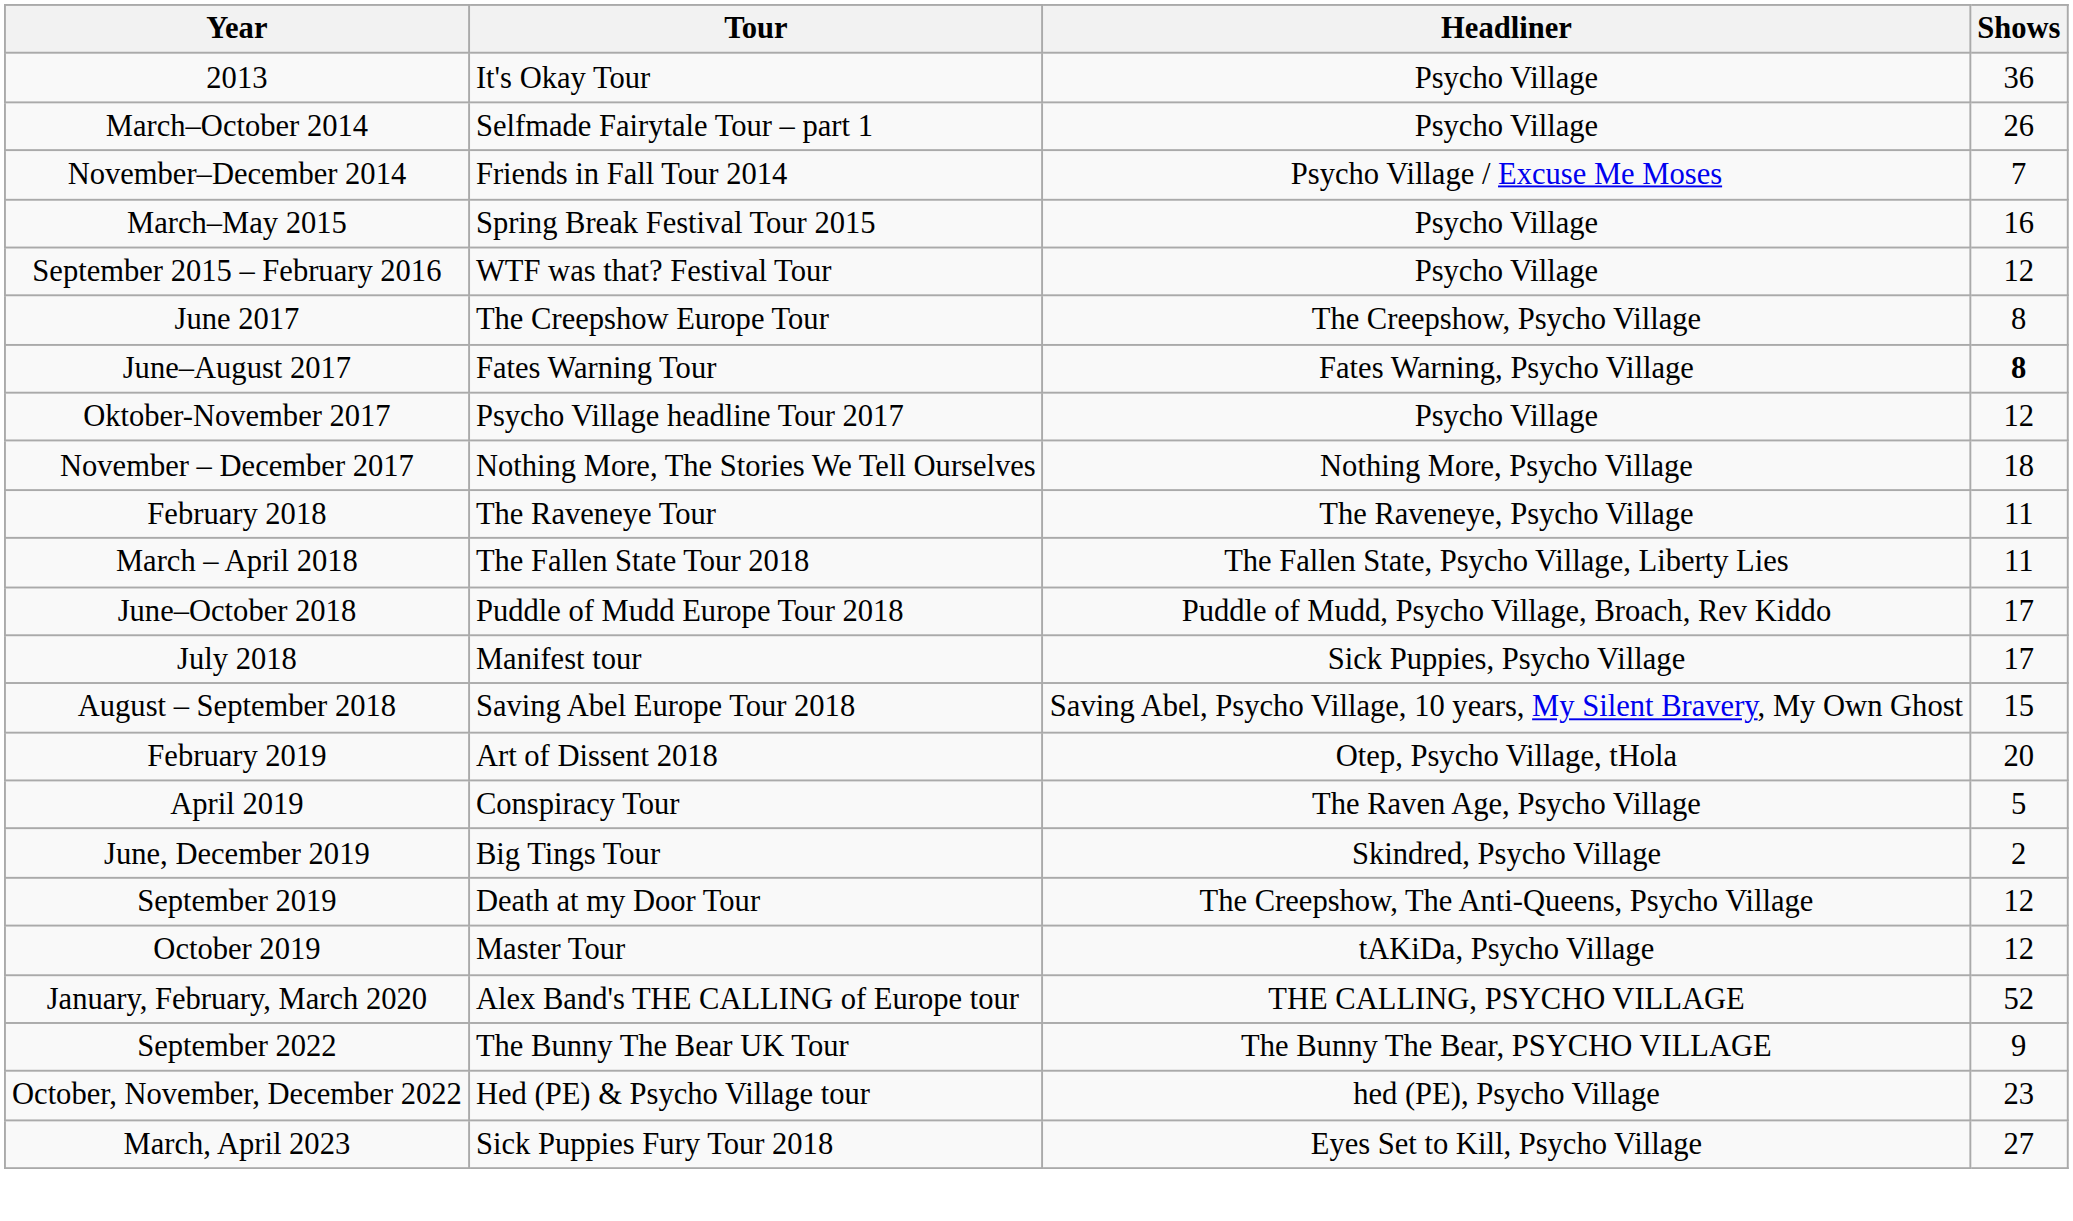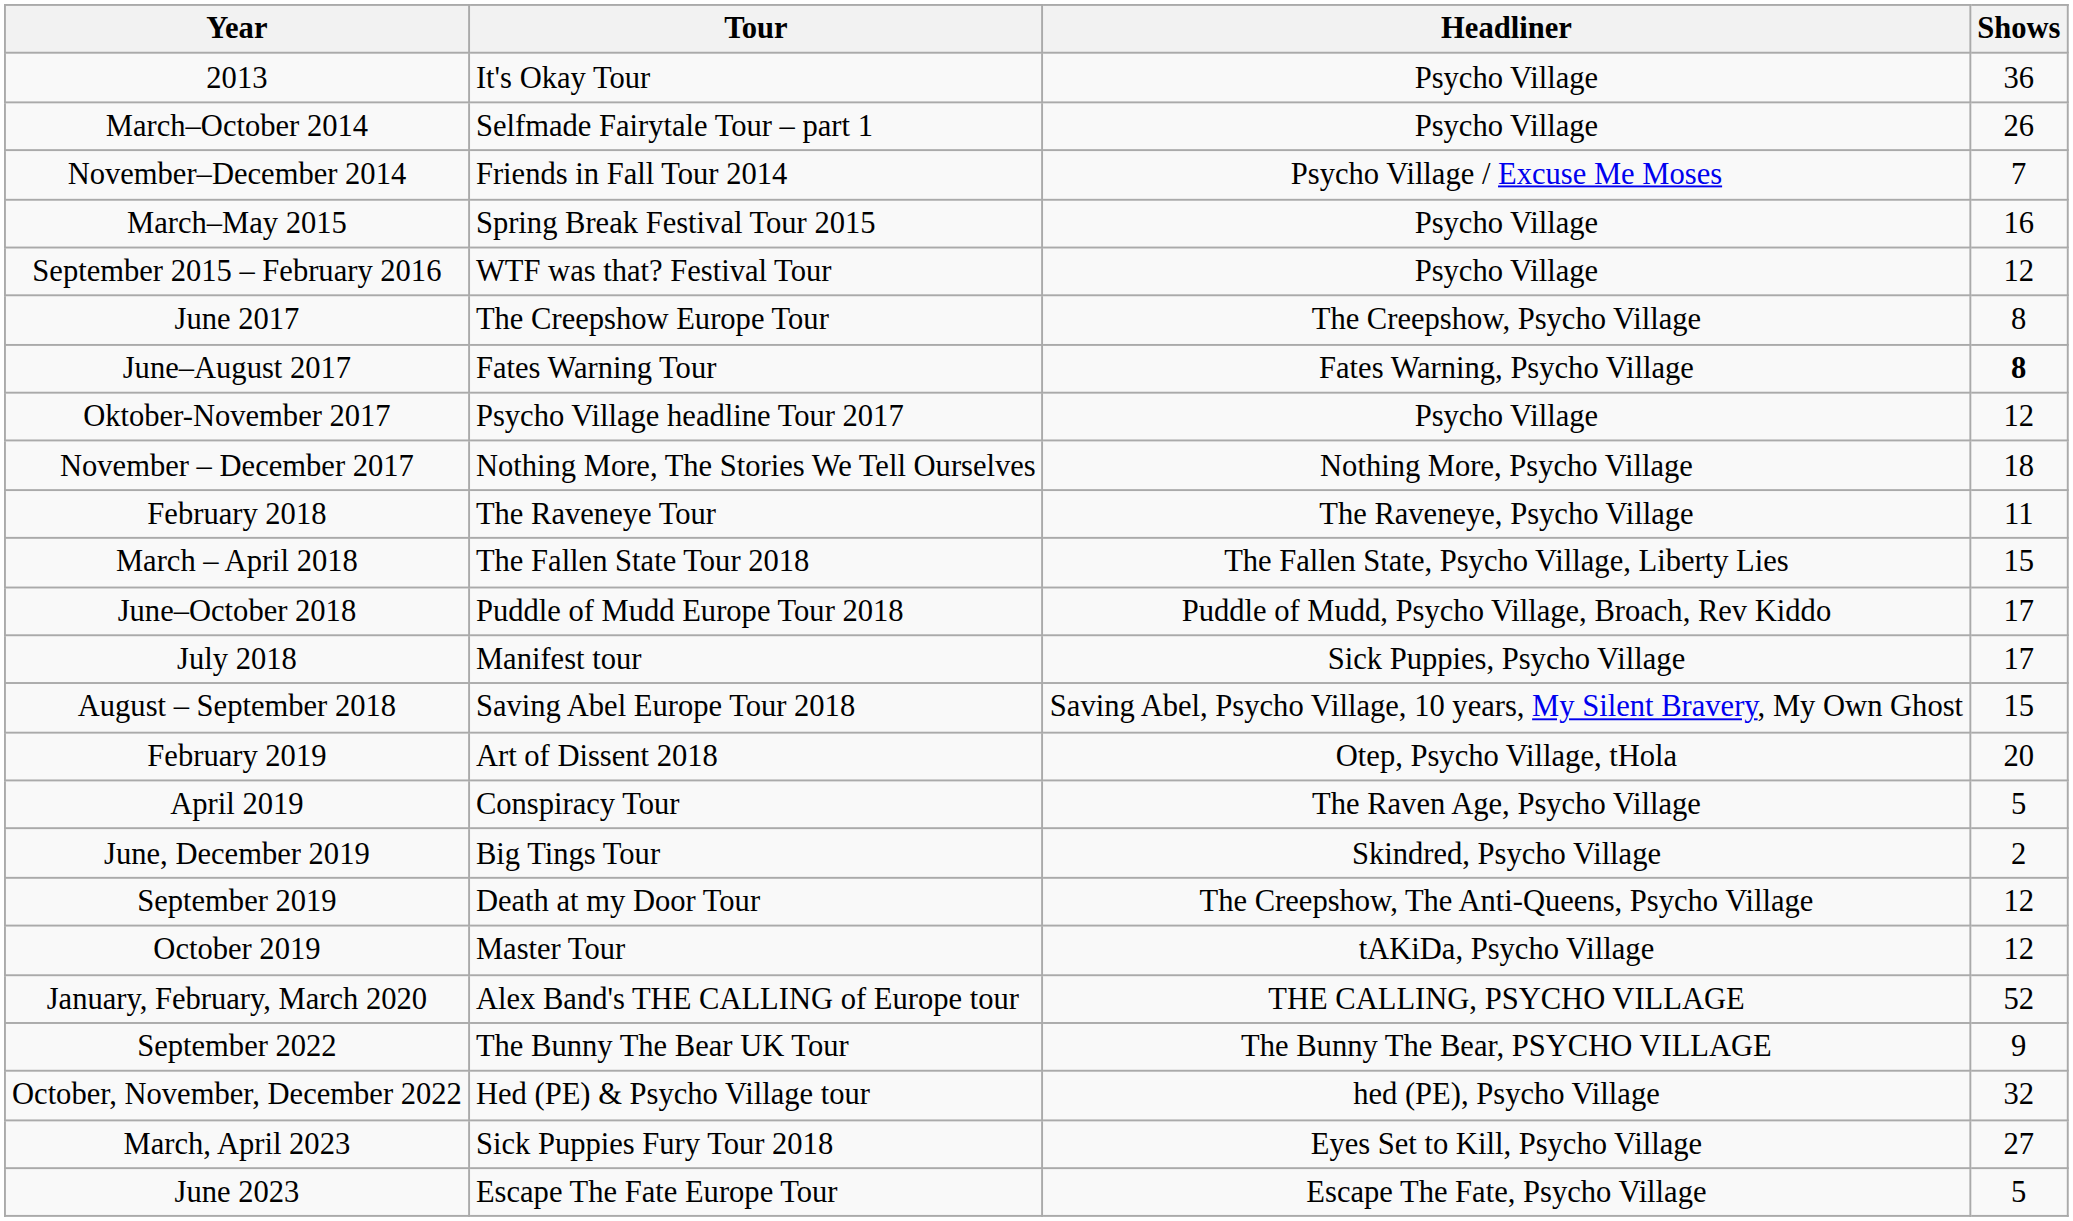 <table class="wikitable">
 <tr>
 <th>Year</th>
 <th>Tour</th>
 <th>Headliner</th>
 <th>Shows</th>
 </tr>
 <tr>
 <td style="text-align:center;">2013</td>
 <td>It's Okay Tour</td>
 <td style="text-align:center;">Psycho Village</td>
 <td style="text-align:center;">36</td>
 </tr>
 <tr>
 <td style="text-align:center;">March–October 2014</td>
 <td>Selfmade Fairytale Tour – part 1</td>
 <td style="text-align:center;">Psycho Village</td>
 <td style="text-align:center;">26</td>
 </tr>
 <tr>
 <td style="text-align:center;">November–December 2014</td>
 <td>Friends in Fall Tour 2014</td>
 <td style="text-align:center;">Psycho Village / <a href='#'>Excuse Me Moses</a></td>
 <td style="text-align:center;">7</td>
 </tr>
 <tr>
 <td style="text-align:center;">March–May 2015</td>
 <td>Spring Break Festival Tour 2015</td>
 <td style="text-align:center;">Psycho Village</td>
 <td style="text-align:center;">16</td>
 </tr>
 <tr>
 <td style="text-align:center;">September 2015 – February 2016</td>
 <td>WTF was that? Festival Tour</td>
 <td style="text-align:center;">Psycho Village</td>
 <td style="text-align:center;">12</td>
 </tr>
 <tr>
 <td style="text-align:center;">June 2017</td>
 <td>The Creepshow Europe Tour</td>
 <td style="text-align:center;">The Creepshow, Psycho Village</td>
 <td style="text-align:center;">8</td>
 </tr>
 <tr>
 <td style="text-align:center;">June–August 2017</td>
 <td>Fates Warning Tour</td>
 <td style="text-align:center;">Fates Warning, Psycho Village</td>
 <td style="text-align:center;"><strong>8</strong></td>
 </tr>
 <tr>
 <td style="text-align:center;">Oktober-November 2017</td>
 <td>Psycho Village headline Tour 2017</td>
 <td style="text-align:center;">Psycho Village</td>
 <td style="text-align:center;">12</td>
 </tr>
 <tr>
 <td style="text-align:center;">November – December 2017</td>
 <td>Nothing More, The Stories We Tell Ourselves</td>
 <td style="text-align:center;">Nothing More, Psycho Village</td>
 <td style="text-align:center;">18</td>
 </tr>
 <tr>
 <td style="text-align:center;">February 2018</td>
 <td>The Raveneye Tour</td>
 <td style="text-align:center;">The Raveneye, Psycho Village</td>
 <td style="text-align:center;">11</td>
 </tr>
 <tr>
 <td style="text-align:center;">March – April 2018</td>
 <td>The Fallen State Tour 2018</td>
 <td style="text-align:center;">The Fallen State, Psycho Village, Liberty Lies</td>
-<td style="text-align:center;">11</td>
+<td style="text-align:center;">15</td>
 </tr>
 <tr>
 <td style="text-align:center;">June–October 2018</td>
 <td>Puddle of Mudd Europe Tour 2018</td>
 <td style="text-align:center;">Puddle of Mudd, Psycho Village, Broach, Rev Kiddo</td>
 <td style="text-align:center;">17</td>
 </tr>
 <tr>
 <td style="text-align:center;">July 2018</td>
 <td>Manifest tour </td>
 <td style="text-align:center;">Sick Puppies, Psycho Village</td>
 <td style="text-align:center;">17</td>
 </tr>
 <tr>
 <td style="text-align:center;">August – September 2018</td>
 <td>Saving Abel Europe Tour 2018</td>
 <td style="text-align:center;">Saving Abel, Psycho Village, 10 years, <a href='#'>My Silent Bravery</a>, My Own Ghost</td>
 <td style="text-align:center;">15</td>
 </tr>
 <tr>
 <td style="text-align:center;">February 2019</td>
 <td>Art of Dissent 2018</td>
 <td style="text-align:center;">Otep, Psycho Village, tHola</td>
 <td style="text-align:center;">20</td>
 </tr>
 <tr>
 <td style="text-align:center;">April 2019</td>
 <td>Conspiracy Tour</td>
 <td style="text-align:center;">The Raven Age, Psycho Village</td>
 <td style="text-align:center;">5</td>
 </tr>
 <tr>
 <td style="text-align:center;">June, December 2019</td>
 <td>Big Tings Tour</td>
 <td style="text-align:center;">Skindred, Psycho Village</td>
 <td style="text-align:center;">2</td>
 </tr>
 <tr>
 <td style="text-align:center;">September 2019</td>
 <td>Death at my Door Tour</td>
 <td style="text-align:center;">The Creepshow, The Anti-Queens, Psycho Village</td>
 <td style="text-align:center;">12</td>
 </tr>
 <tr>
 <td style="text-align:center;">October 2019</td>
 <td>Master Tour</td>
 <td style="text-align:center;">tAKiDa, Psycho Village</td>
 <td style="text-align:center;">12</td>
 </tr>
 <tr>
 <td style="text-align:center;">January, February, March 2020</td>
 <td>Alex Band's THE CALLING of Europe tour</td>
 <td style="text-align:center;">THE CALLING, PSYCHO VILLAGE</td>
 <td style="text-align:center;">52</td>
 </tr>
 <tr>
 <td style="text-align:center;">September 2022</td>
 <td>The Bunny The Bear UK Tour </td>
 <td style="text-align:center;">The Bunny The Bear, PSYCHO VILLAGE</td>
 <td style="text-align:center;">9</td>
 </tr>
 <tr>
 <td style="text-align:center;">October, November, December 2022</td>
 <td>Hed (PE) & Psycho Village tour </td>
 <td style="text-align:center;">hed (PE), Psycho Village</td>
-<td style="text-align:center;">23</td>
+<td style="text-align:center;">32</td>
 </tr>
 <tr>
 <td style="text-align:center;">March, April 2023</td>
 <td>Sick Puppies Fury Tour 2018</td>
 <td style="text-align:center;">Eyes Set to Kill, Psycho Village</td>
 <td style="text-align:center;">27</td>
 </tr>
+<tr>
+<td style="text-align:center;">June 2023</td>
+<td>Escape The Fate Europe Tour </td>
+<td style="text-align:center;">Escape The Fate, Psycho Village</td>
+<td style="text-align:center;">5</td>
+</tr>
 </table>
